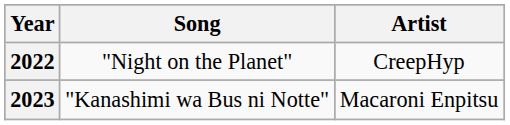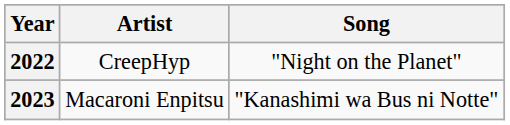 <table class="wikitable mw-collapsible mw-collapsed" style="font-size:small; text-align:center">
 <tr>
 <th>Year</th>
+<th>Artist</th>
 <th>Song</th>
-<th>Artist</th>
 </tr>
 <tr>
 <th>2022</th>
+<td>CreepHyp</td>
 <td>"Night on the Planet"</td>
-<td>CreepHyp</td>
 </tr>
 <tr>
 <th>2023</th>
+<td>Macaroni Enpitsu</td>
 <td>"Kanashimi wa Bus ni Notte"</td>
-<td>Macaroni Enpitsu</td>
 </tr>
 </table>
